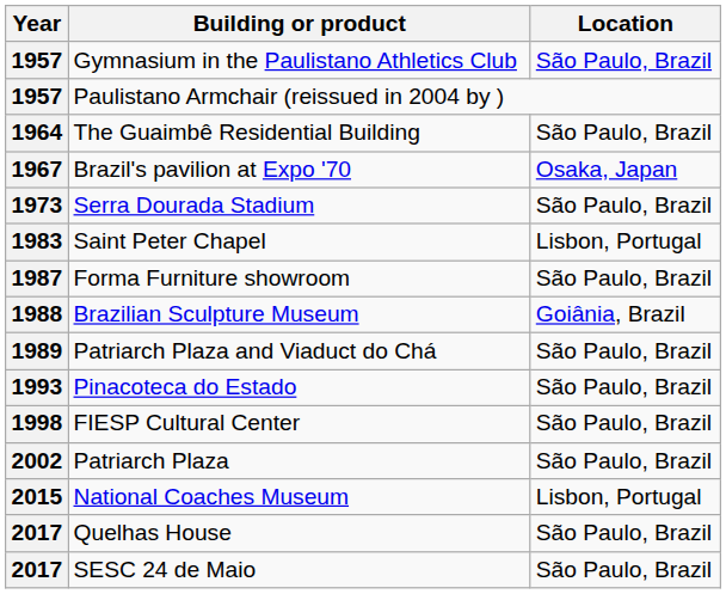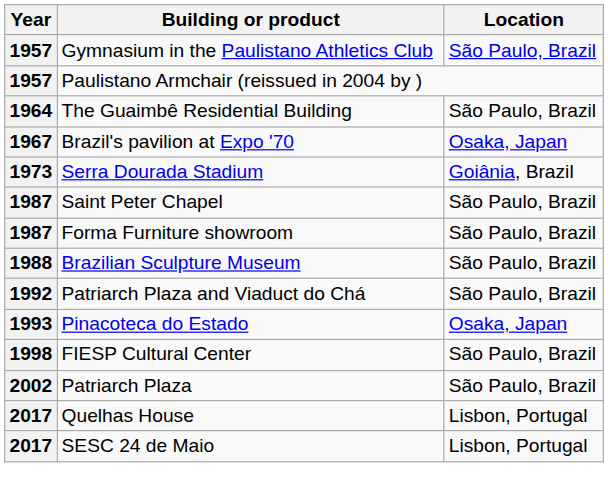 <table class="wikitable sortable" style="width:500px;">
 <tr>
 <th>Year</th>
 <th>Building or product</th>
 <th>Location</th>
 </tr>
 <tr>
 <th>1957</th>
 <td>Gymnasium in the <a href='#'>Paulistano Athletics Club</a></td>
 <td><a href='#'>São Paulo, Brazil</a></td>
 </tr>
 <tr>
 <th>1957</th>
 <td colspan="2">Paulistano Armchair (reissued in 2004 by )</td>
 </tr>
 <tr>
 <th>1964</th>
 <td>The Guaimbê Residential Building</td>
 <td>São Paulo, Brazil</td>
 </tr>
 <tr>
 <th>1967</th>
 <td>Brazil's pavilion at <a href='#'>Expo '70</a></td>
 <td><a href='#'>Osaka, Japan</a></td>
 </tr>
 <tr>
 <th>1973</th>
 <td><a href='#'>Serra Dourada Stadium</a></td>
-<td>São Paulo, Brazil</td>
+<td><a href='#'>Goiânia</a>, Brazil</td>
 </tr>
 <tr>
-<th>1983</th>
+<th>1987</th>
 <td>Saint Peter Chapel</td>
-<td>Lisbon, Portugal</td>
+<td>São Paulo, Brazil</td>
 </tr>
 <tr>
 <th>1987</th>
 <td>Forma Furniture showroom</td>
 <td>São Paulo, Brazil</td>
 </tr>
 <tr>
 <th>1988</th>
 <td><a href='#'>Brazilian Sculpture Museum</a></td>
-<td><a href='#'>Goiânia</a>, Brazil</td>
+<td>São Paulo, Brazil</td>
 </tr>
 <tr>
-<th>1989</th>
+<th>1992</th>
 <td>Patriarch Plaza and Viaduct do Chá</td>
 <td>São Paulo, Brazil</td>
 </tr>
 <tr>
 <th>1993</th>
 <td><a href='#'>Pinacoteca do Estado</a></td>
-<td>São Paulo, Brazil</td>
+<td><a href='#'>Osaka, Japan</a></td>
 </tr>
 <tr>
 <th>1998</th>
 <td>FIESP Cultural Center</td>
 <td>São Paulo, Brazil</td>
 </tr>
 <tr>
 <th>2002</th>
 <td>Patriarch Plaza</td>
 <td>São Paulo, Brazil</td>
 </tr>
 <tr>
-<th>2015</th>
-<td><a href='#'>National Coaches Museum</a></td>
+<th>2017</th>
+<td>Quelhas House</td>
 <td>Lisbon, Portugal</td>
 </tr>
 <tr>
 <th>2017</th>
-<td>Quelhas House</td>
-<td>São Paulo, Brazil</td>
-</tr>
-<tr>
-<th>2017</th>
 <td>SESC 24 de Maio</td>
-<td>São Paulo, Brazil</td>
+<td>Lisbon, Portugal</td>
 </tr>
 </table>
